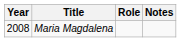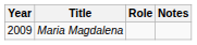 <table class="wikitable sortable">
 <tr>
 <th>Year</th>
 <th>Title</th>
 <th>Role</th>
 <th class="unsortable">Notes</th>
 </tr>
 <tr>
-<td>2008</td>
+<td>2009</td>
 <td><em>Maria Magdalena</em></td>
 <td></td>
 <td colspan=2></td>
 </tr>
 </table>
